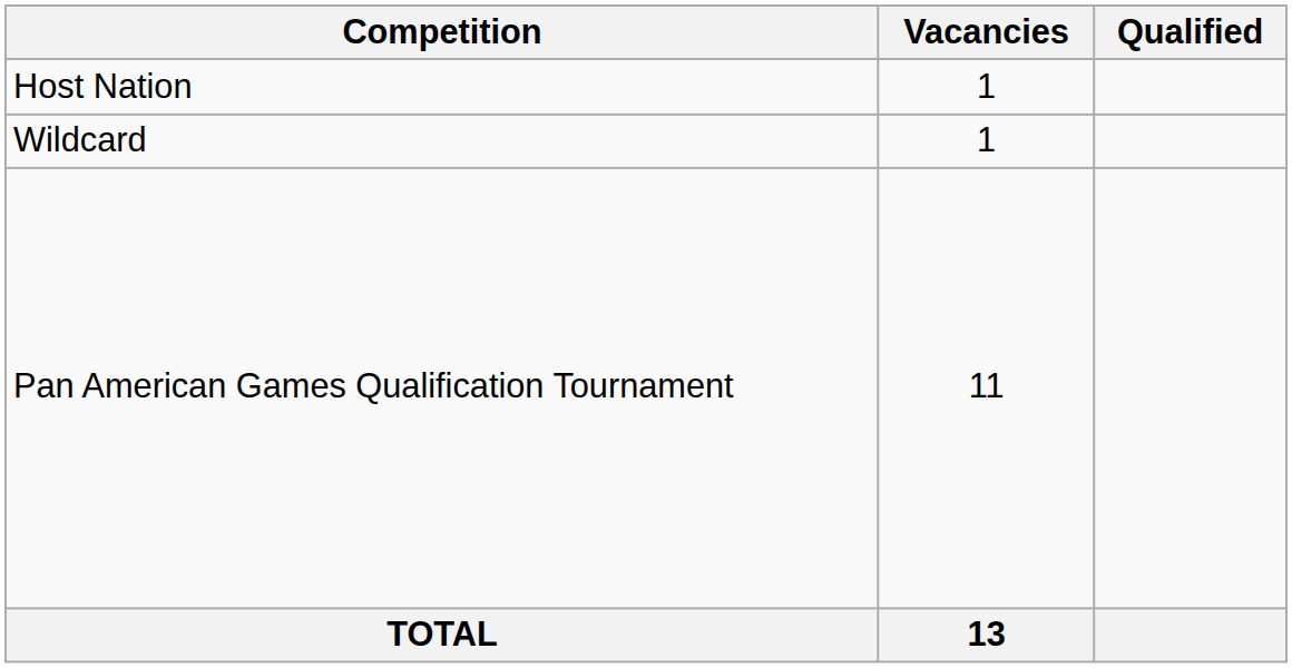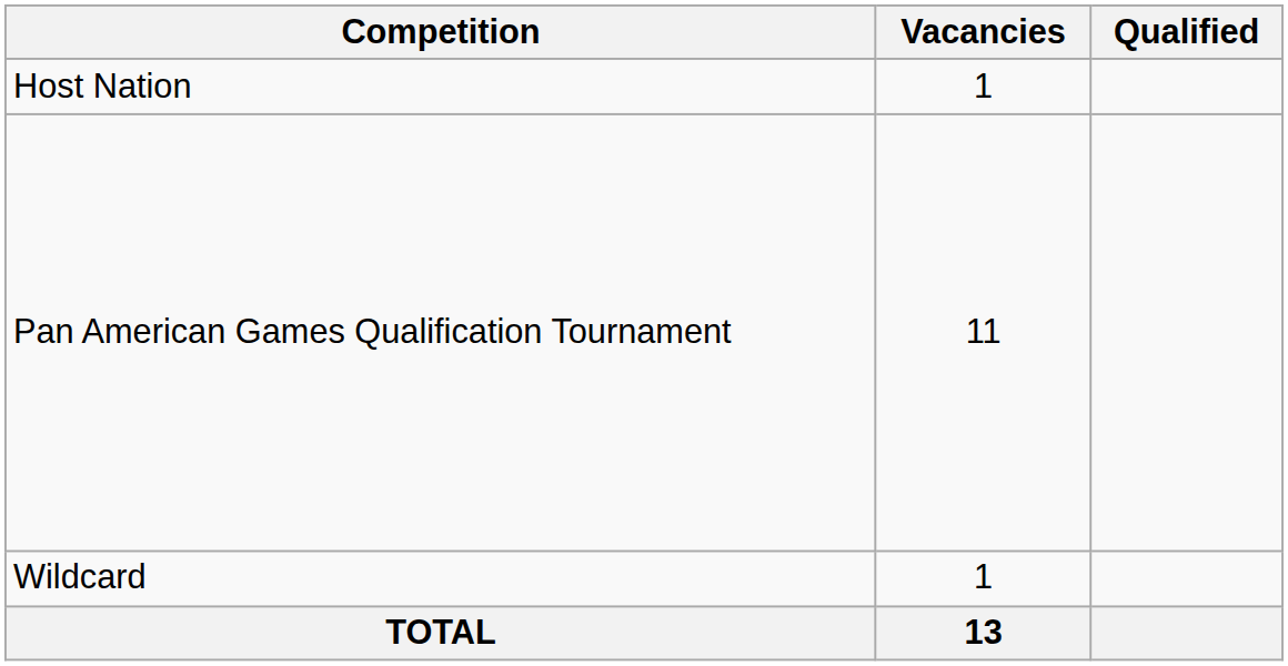 <table class = "wikitable" width=600>
 <tr>
 <th>Competition</th>
 <th>Vacancies</th>
 <th>Qualified</th>
 </tr>
 <tr>
 <td>Host Nation</td>
 <td align="center">1</td>
 <td></td>
 </tr>
 <tr>
+<td>Pan American Games Qualification Tournament</td>
+<td align="center">11</td>
+<td><s></s><br><br><br><br><br><br><br><br><br><br><br></td>
+</tr>
+<tr>
 <td>Wildcard</td>
 <td align="center">1</td>
 <td></td>
-</tr>
-<tr>
-<td>Pan American Games Qualification Tournament</td>
-<td align="center">11</td>
-<td><s></s><br><br><br><br><br><br><br><br><br><br><br></td>
 </tr>
 <tr>
 <th>TOTAL</th>
 <th>13</th>
 <th></th>
 </tr>
 </table>
